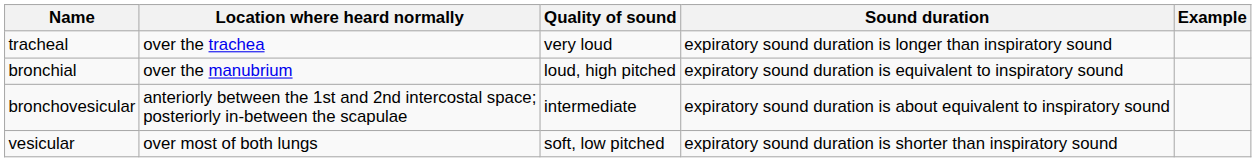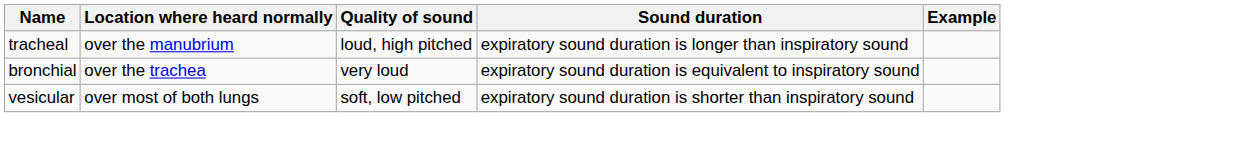 <table class="wikitable">
 <tr>
 <th>Name</th>
 <th>Location where heard normally</th>
 <th>Quality of sound</th>
 <th>Sound duration</th>
 <th>Example</th>
 </tr>
 <tr>
 <td>tracheal</td>
-<td>over the <a href='#'>trachea</a></td>
-<td>very loud</td>
+<td>over the <a href='#'>manubrium</a></td>
+<td>loud, high pitched</td>
 <td>expiratory sound duration is longer than inspiratory sound</td>
 <td></td>
 </tr>
 <tr>
 <td>bronchial</td>
-<td>over the <a href='#'>manubrium</a></td>
-<td>loud, high pitched</td>
+<td>over the <a href='#'>trachea</a></td>
+<td>very loud</td>
 <td>expiratory sound duration is equivalent to inspiratory sound</td>
-<td></td>
-</tr>
-<tr>
-<td>bronchovesicular</td>
-<td>anteriorly between the 1st and 2nd intercostal space;<br>posteriorly in-between the scapulae</td>
-<td>intermediate</td>
-<td>expiratory sound duration is about equivalent to inspiratory sound</td>
 <td></td>
 </tr>
 <tr>
 <td>vesicular</td>
 <td>over most of both lungs</td>
 <td>soft, low pitched</td>
 <td>expiratory sound duration is shorter than inspiratory sound</td>
 <td></td>
 </tr>
 </table>
